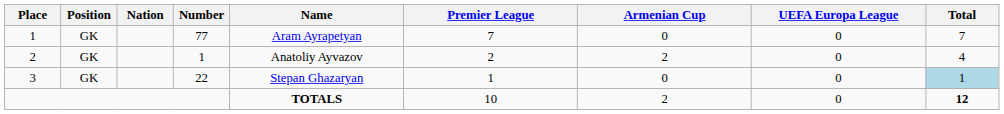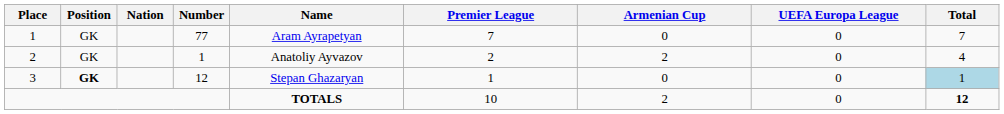 <table class="wikitable" style="font-size: 95%; text-align: center;">
 <tr>
 <th width=60>Place</th>
 <th width=60>Position</th>
 <th width=60>Nation</th>
 <th width=60>Number</th>
 <th width=200>Name</th>
 <th width=200><a href='#'>Premier League</a></th>
 <th width=200><a href='#'>Armenian Cup</a></th>
 <th width=200><a href='#'>UEFA Europa League</a></th>
 <th width=80><strong>Total</strong></th>
 </tr>
 <tr>
 <td>1</td>
 <td>GK</td>
 <td></td>
 <td>77</td>
 <td><a href='#'>Aram Ayrapetyan</a></td>
 <td>7</td>
 <td>0</td>
 <td>0</td>
 <td>7</td>
 </tr>
 <tr>
 <td>2</td>
 <td>GK</td>
 <td></td>
 <td>1</td>
 <td>Anatoliy Ayvazov</td>
 <td>2</td>
 <td>2</td>
 <td>0</td>
 <td>4</td>
 </tr>
 <tr>
 <td>3</td>
-<td>GK</td>
+<td><strong>GK</strong></td>
 <td></td>
-<td>22</td>
+<td>12</td>
 <td><a href='#'>Stepan Ghazaryan</a></td>
 <td>1</td>
 <td>0</td>
 <td>0</td>
 <td style="background: lightblue;">1</td>
 </tr>
 <tr>
 <td colspan="4"></td>
 <td><strong>TOTALS</strong></td>
 <td>10</td>
 <td>2</td>
 <td>0</td>
 <td><strong>12</strong></td>
 </tr>
 </table>
